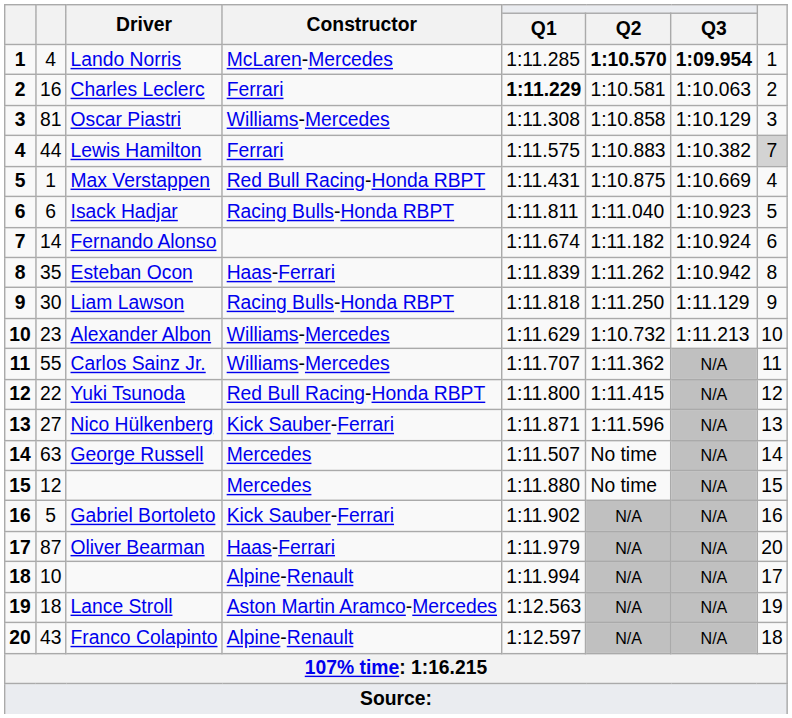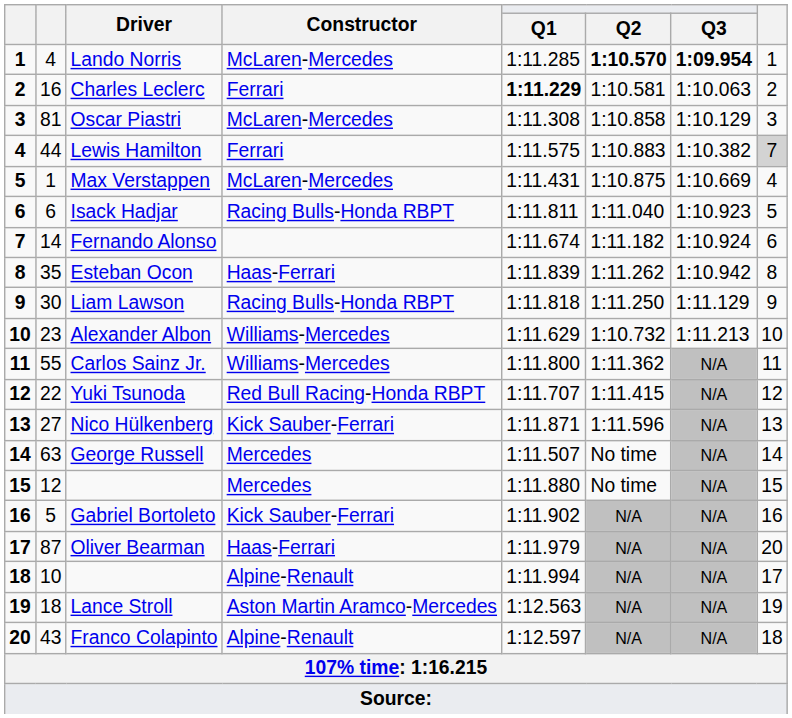 <table class="wikitable sortable" style="font-size: 85%;">
 <tr>
 <th rowspan="2"></th>
 <th rowspan="2"></th>
 <th rowspan="2">Driver</th>
 <th rowspan="2">Constructor</th>
 <th colspan="3" style="background:#eaecf0; text-align:center;"></th>
 <th rowspan="2"></th>
 </tr>
 <tr>
 <th scope="col">Q1</th>
 <th scope="col">Q2</th>
 <th scope="col">Q3</th>
 </tr>
 <tr>
 <td align="center"><strong>1</strong></td>
 <td align="center">4</td>
 <td> <a href='#'>Lando Norris</a></td>
 <td><a href='#'>McLaren</a>-<a href='#'>Mercedes</a></td>
 <td>1:11.285</td>
 <td><strong>1:10.570</strong></td>
 <td><strong>1:09.954</strong></td>
 <td align="center">1</td>
 </tr>
 <tr>
 <td align="center"><strong>2</strong></td>
 <td align="center">16</td>
 <td> <a href='#'>Charles Leclerc</a></td>
 <td><a href='#'>Ferrari</a></td>
 <td><strong>1:11.229</strong></td>
 <td>1:10.581</td>
 <td>1:10.063</td>
 <td align="center">2</td>
 </tr>
 <tr>
 <td align="center"><strong>3</strong></td>
 <td align="center">81</td>
 <td> <a href='#'>Oscar Piastri</a></td>
-<td><a href='#'>Williams</a>-<a href='#'>Mercedes</a></td>
+<td><a href='#'>McLaren</a>-<a href='#'>Mercedes</a></td>
 <td>1:11.308</td>
 <td>1:10.858</td>
 <td>1:10.129</td>
 <td align="center">3</td>
 </tr>
 <tr>
 <td align="center"><strong>4</strong></td>
 <td align="center">44</td>
 <td> <a href='#'>Lewis Hamilton</a></td>
 <td><a href='#'>Ferrari</a></td>
 <td>1:11.575</td>
 <td>1:10.883</td>
 <td>1:10.382</td>
 <td align="center" data-sort-value="7" style="background: lightgrey;">7</td>
 </tr>
 <tr>
 <td align="center"><strong>5</strong></td>
 <td align="center">1</td>
 <td> <a href='#'>Max Verstappen</a></td>
-<td><a href='#'>Red Bull Racing</a>-<a href='#'>Honda RBPT</a></td>
+<td><a href='#'>McLaren</a>-<a href='#'>Mercedes</a></td>
 <td>1:11.431</td>
 <td>1:10.875</td>
 <td>1:10.669</td>
 <td align="center">4</td>
 </tr>
 <tr>
 <td align="center"><strong>6</strong></td>
 <td align="center">6</td>
 <td> <a href='#'>Isack Hadjar</a></td>
 <td><a href='#'>Racing Bulls</a>-<a href='#'>Honda RBPT</a></td>
 <td>1:11.811</td>
 <td>1:11.040</td>
 <td>1:10.923</td>
 <td align="center">5</td>
 </tr>
 <tr>
 <td align="center"><strong>7</strong></td>
 <td align="center">14</td>
 <td> <a href='#'>Fernando Alonso</a></td>
 <td></td>
 <td>1:11.674</td>
 <td>1:11.182</td>
 <td>1:10.924</td>
 <td align="center">6</td>
 </tr>
 <tr>
 <td align="center"><strong>8</strong></td>
 <td align="center">35</td>
 <td> <a href='#'>Esteban Ocon</a></td>
 <td><a href='#'>Haas</a>-<a href='#'>Ferrari</a></td>
 <td>1:11.839</td>
 <td>1:11.262</td>
 <td>1:10.942</td>
 <td align="center">8</td>
 </tr>
 <tr>
 <td align="center"><strong>9</strong></td>
 <td align="center">30</td>
 <td> <a href='#'>Liam Lawson</a></td>
 <td><a href='#'>Racing Bulls</a>-<a href='#'>Honda RBPT</a></td>
 <td>1:11.818</td>
 <td>1:11.250</td>
 <td>1:11.129</td>
 <td align="center">9</td>
 </tr>
 <tr>
 <td align="center"><strong>10</strong></td>
 <td align="center">23</td>
 <td> <a href='#'>Alexander Albon</a></td>
 <td><a href='#'>Williams</a>-<a href='#'>Mercedes</a></td>
 <td>1:11.629</td>
 <td>1:10.732</td>
 <td>1:11.213</td>
 <td align="center">10</td>
 </tr>
 <tr>
 <td align="center"><strong>11</strong></td>
 <td align="center">55</td>
 <td> <a href='#'>Carlos Sainz Jr.</a></td>
 <td><a href='#'>Williams</a>-<a href='#'>Mercedes</a></td>
-<td>1:11.707</td>
+<td>1:11.800</td>
 <td>1:11.362</td>
 <td style="background: silver" align="center" data-sort-value="20"><small>N/A</small></td>
 <td align="center">11</td>
 </tr>
 <tr>
 <td align="center"><strong>12</strong></td>
 <td align="center">22</td>
 <td> <a href='#'>Yuki Tsunoda</a></td>
 <td><a href='#'>Red Bull Racing</a>-<a href='#'>Honda RBPT</a></td>
-<td>1:11.800</td>
+<td>1:11.707</td>
 <td>1:11.415</td>
 <td style="background: silver" align="center" data-sort-value="20"><small>N/A</small></td>
 <td align="center">12</td>
 </tr>
 <tr>
 <td align="center"><strong>13</strong></td>
 <td align="center">27</td>
 <td> <a href='#'>Nico Hülkenberg</a></td>
 <td><a href='#'>Kick Sauber</a>-<a href='#'>Ferrari</a></td>
 <td>1:11.871</td>
 <td>1:11.596</td>
 <td style="background: silver" align="center" data-sort-value="17"><small>N/A</small></td>
 <td align="center">13</td>
 </tr>
 <tr>
 <td align="center"><strong>14</strong></td>
 <td align="center">63</td>
 <td> <a href='#'>George Russell</a></td>
 <td><a href='#'>Mercedes</a></td>
 <td>1:11.507</td>
 <td>No time</td>
 <td style="background: silver" align="center" data-sort-value="17"><small>N/A</small></td>
 <td align="center">14</td>
 </tr>
 <tr>
 <td align="center"><strong>15</strong></td>
 <td align="center">12</td>
 <td></td>
 <td><a href='#'>Mercedes</a></td>
 <td>1:11.880</td>
 <td>No time</td>
 <td style="background: silver" align="center" data-sort-value="13"><small>N/A</small></td>
 <td align="center">15</td>
 </tr>
 <tr>
 <td align="center"><strong>16</strong></td>
 <td align="center">5</td>
 <td> <a href='#'>Gabriel Bortoleto</a></td>
 <td><a href='#'>Kick Sauber</a>-<a href='#'>Ferrari</a></td>
 <td>1:11.902</td>
 <td style="background: silver" align="center" data-sort-value="13"><small>N/A</small></td>
 <td style="background: silver" align="center" data-sort-value="14"><small>N/A</small></td>
 <td align="center">16</td>
 </tr>
 <tr>
 <td align="center"><strong>17</strong></td>
 <td align="center">87</td>
 <td> <a href='#'>Oliver Bearman</a></td>
 <td><a href='#'>Haas</a>-<a href='#'>Ferrari</a></td>
 <td>1:11.979</td>
 <td style="background: silver" align="center" data-sort-value="19"><small>N/A</small></td>
 <td style="background: silver" align="center" data-sort-value="19"><small>N/A</small></td>
 <td align="center" data-sort-value="20">20</td>
 </tr>
 <tr>
 <td align="center"><strong>18</strong></td>
 <td align="center">10</td>
 <td></td>
 <td><a href='#'>Alpine</a>-<a href='#'>Renault</a></td>
 <td>1:11.994</td>
 <td style="background: silver" align="center" data-sort-value="13"><small>N/A</small></td>
 <td style="background: silver" align="center" data-sort-value="13"><small>N/A</small></td>
 <td align="center">17</td>
 </tr>
 <tr>
 <td align="center"><strong>19</strong></td>
 <td align="center">18</td>
 <td> <a href='#'>Lance Stroll</a></td>
 <td><a href='#'>Aston Martin Aramco</a>-<a href='#'>Mercedes</a></td>
 <td>1:12.563</td>
 <td style="background: silver" align="center" data-sort-value="13"><small>N/A</small></td>
 <td style="background: silver" align="center" data-sort-value="13"><small>N/A</small></td>
 <td align="center" data-sort-value="19">19</td>
 </tr>
 <tr>
 <td align="center"><strong>20</strong></td>
 <td align="center">43</td>
 <td> <a href='#'>Franco Colapinto</a></td>
 <td><a href='#'>Alpine</a>-<a href='#'>Renault</a></td>
 <td>1:12.597</td>
 <td style="background: silver" align="center" data-sort-value="13"><small>N/A</small></td>
 <td style="background: silver" align="center" data-sort-value="15"><small>N/A</small></td>
 <td align="center">18</td>
 </tr>
 <tr>
 <th colspan="8"><a href='#'>107% time</a>: 1:16.215</th>
 </tr>
 <tr class="sortbottom">
 <td colspan="8" style="background-color:#eaecf0;text-align:center"><strong>Source:</strong></td>
 </tr>
 </table>
